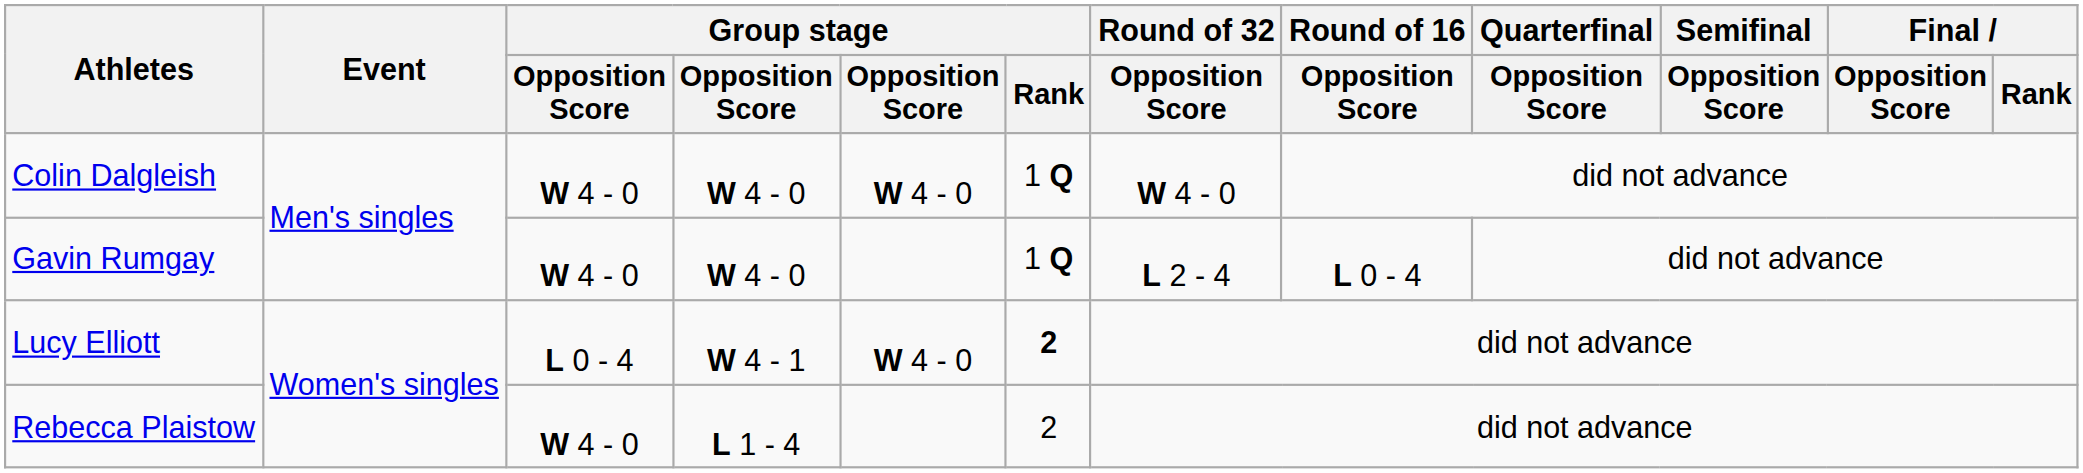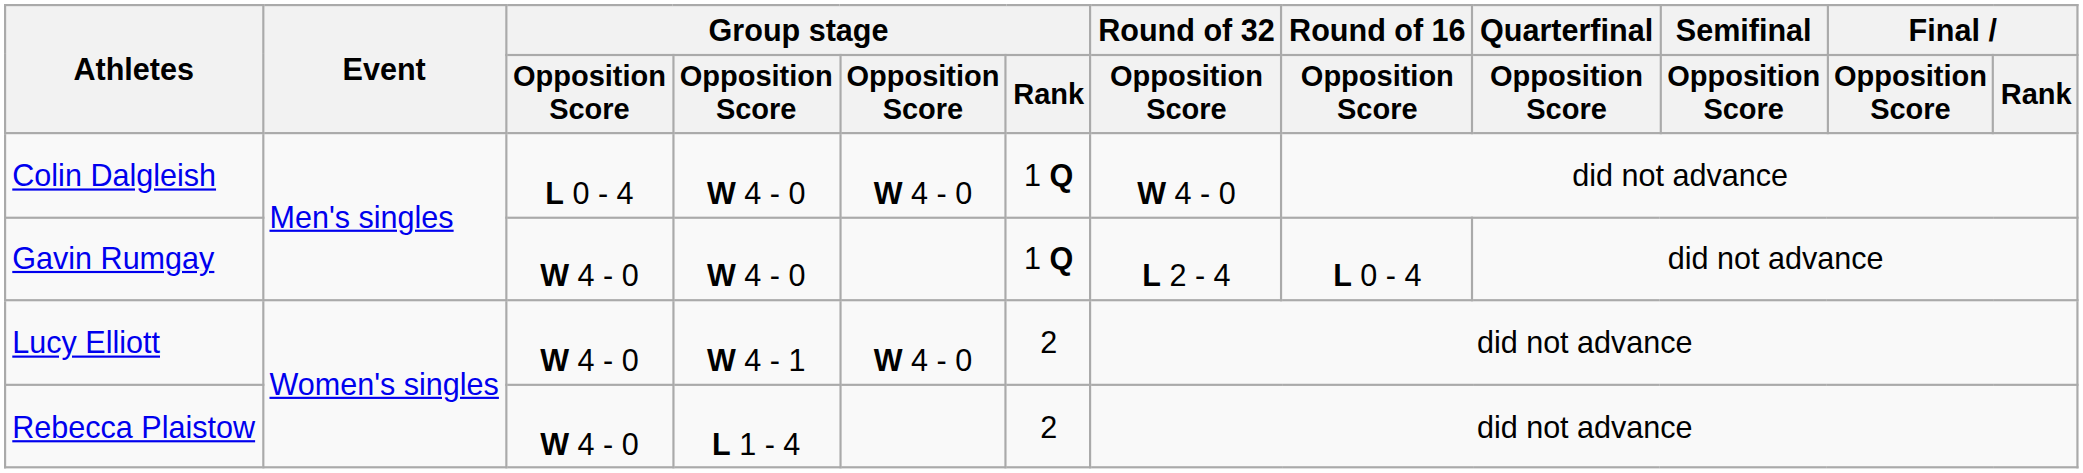 <table class=wikitable style=font-size:88%;text-align:center>
 <tr>
 <th rowspan=2>Athletes</th>
 <th rowspan=2>Event</th>
 <th colspan=4>Group stage</th>
 <th>Round of 32</th>
 <th>Round of 16</th>
 <th>Quarterfinal</th>
 <th>Semifinal</th>
 <th colspan=2>Final / </th>
 </tr>
 <tr style=font-size:95%>
 <th>Opposition<br>Score</th>
 <th>Opposition<br>Score</th>
 <th>Opposition<br>Score</th>
 <th>Rank</th>
 <th>Opposition<br>Score</th>
 <th>Opposition<br>Score</th>
 <th>Opposition<br>Score</th>
 <th>Opposition<br>Score</th>
 <th>Opposition<br>Score</th>
 <th>Rank</th>
 </tr>
 <tr>
 <td align=left><a href='#'>Colin Dalgleish</a></td>
 <td align=left rowspan=2><a href='#'>Men's singles</a></td>
-<td><br><strong>W</strong> 4 - 0</td>
+<td><br><strong>L</strong> 0 - 4</td>
 <td><br><strong>W</strong> 4 - 0</td>
 <td><br><strong>W</strong> 4 - 0</td>
 <td>1 <strong>Q</strong></td>
 <td><br><strong>W</strong> 4 - 0</td>
 <td colspan=5>did not advance</td>
 </tr>
 <tr>
 <td align=left><a href='#'>Gavin Rumgay</a></td>
 <td><br><strong>W</strong> 4 - 0</td>
 <td><br><strong>W</strong> 4 - 0</td>
 <td></td>
 <td>1 <strong>Q</strong></td>
 <td><br><strong>L</strong> 2 - 4</td>
 <td><br><strong>L</strong> 0 - 4</td>
 <td colspan=4>did not advance</td>
 </tr>
 <tr>
 <td align=left><a href='#'>Lucy Elliott</a></td>
 <td align=left rowspan=2><a href='#'>Women's singles</a></td>
-<td><br><strong>L</strong> 0 - 4</td>
+<td><br><strong>W</strong> 4 - 0</td>
 <td><br><strong>W</strong> 4 - 1</td>
 <td><br><strong>W</strong> 4 - 0</td>
-<td><strong>2</strong></td>
+<td>2</td>
 <td colspan=6>did not advance</td>
 </tr>
 <tr>
 <td align=left><a href='#'>Rebecca Plaistow</a></td>
 <td><br><strong>W</strong> 4 - 0</td>
 <td><br><strong>L</strong> 1 - 4</td>
 <td></td>
 <td>2</td>
 <td colspan=6>did not advance</td>
 </tr>
 </table>
